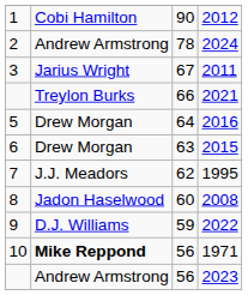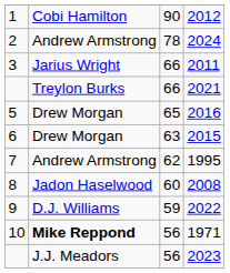 <table class="wikitable">
 <tr>
 </tr>
 <tr>
 <td>1</td>
 <td><a href='#'>Cobi Hamilton</a></td>
 <td>90</td>
 <td><a href='#'>2012</a></td>
 </tr>
 <tr>
 <td>2</td>
 <td>Andrew Armstrong</td>
 <td>78</td>
 <td><a href='#'>2024</a></td>
 </tr>
 <tr>
 <td>3</td>
 <td><a href='#'>Jarius Wright</a></td>
-<td>67</td>
+<td>66</td>
 <td><a href='#'>2011</a></td>
 </tr>
 <tr>
 <td></td>
 <td><a href='#'>Treylon Burks</a></td>
 <td>66</td>
 <td><a href='#'>2021</a></td>
 </tr>
 <tr>
 <td>5</td>
 <td>Drew Morgan</td>
-<td>64</td>
+<td>65</td>
 <td><a href='#'>2016</a></td>
 </tr>
 <tr>
 <td>6</td>
 <td>Drew Morgan</td>
 <td>63</td>
 <td><a href='#'>2015</a></td>
 </tr>
 <tr>
 <td>7</td>
-<td>J.J. Meadors</td>
+<td>Andrew Armstrong</td>
 <td>62</td>
 <td>1995</td>
 </tr>
 <tr>
 <td>8</td>
 <td><a href='#'>Jadon Haselwood</a></td>
 <td>60</td>
 <td><a href='#'>2008</a></td>
 </tr>
 <tr>
 <td>9</td>
 <td><a href='#'>D.J. Williams</a></td>
 <td>59</td>
 <td><a href='#'>2022</a></td>
 </tr>
 <tr>
 <td>10</td>
 <td><strong>Mike Reppond</strong></td>
 <td>56</td>
 <td>1971</td>
 </tr>
 <tr>
 <td></td>
-<td>Andrew Armstrong</td>
+<td>J.J. Meadors</td>
 <td>56</td>
 <td><a href='#'>2023</a></td>
 </tr>
 </table>
